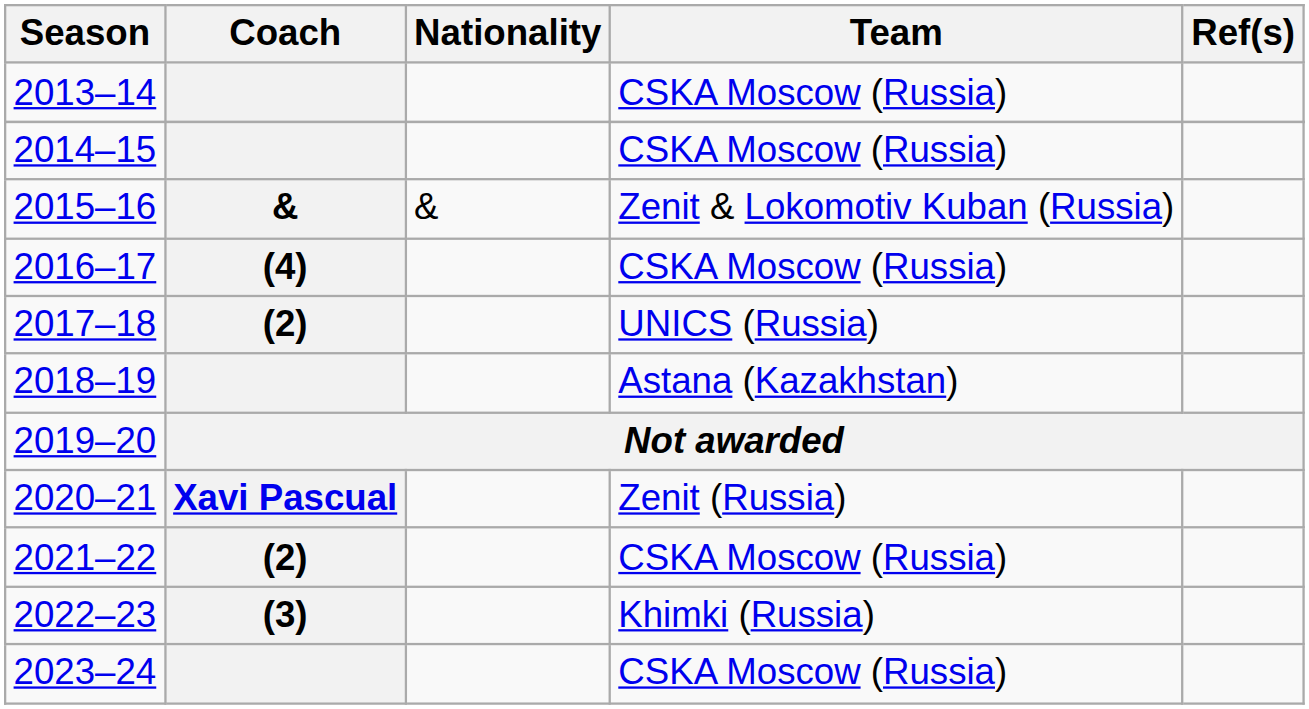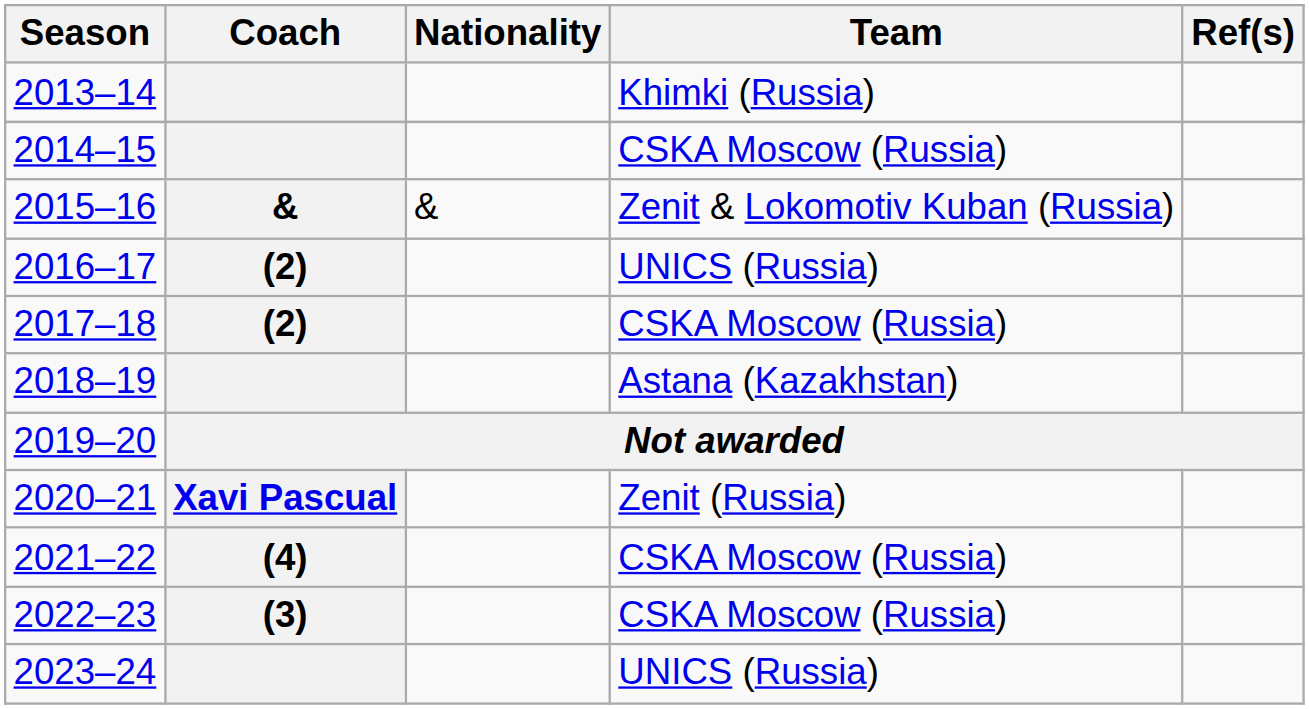 <table class="wikitable plainrowheaders sortable" summary="Season (sortable), Player (sortable), Position (sortable), Team (sortable), and References">
 <tr>
 <th scope="col">Season</th>
 <th scope="col">Coach</th>
 <th scope="col">Nationality</th>
 <th scope="col">Team</th>
 <th scope="col" class="unsortable">Ref(s)</th>
 </tr>
 <tr>
 <td style="text-align:center;"><a href='#'>2013–14</a></td>
 <th scope="row"></th>
 <td></td>
-<td><a href='#'>CSKA Moscow</a> (<a href='#'>Russia</a>)</td>
+<td><a href='#'>Khimki</a> (<a href='#'>Russia</a>)</td>
 <td style="text-align:center;"></td>
 </tr>
 <tr>
 </tr>
 <tr>
 <td style="text-align:center;"><a href='#'>2014–15</a></td>
 <th scope="row"></th>
 <td></td>
 <td><a href='#'>CSKA Moscow</a> (<a href='#'>Russia</a>)</td>
 <td style="text-align:center;"></td>
 </tr>
 <tr>
 <td style="text-align:center;"><a href='#'>2015–16</a></td>
 <th scope="row"> & </th>
 <td> &</td>
 <td><a href='#'>Zenit</a> & <a href='#'>Lokomotiv Kuban</a> (<a href='#'>Russia</a>)</td>
 <td style="text-align:center;"></td>
 </tr>
 <tr>
 <td style="text-align:center;"><a href='#'>2016–17</a></td>
-<th scope="row"> (4)</th>
+<th scope="row"> (2)</th>
 <td></td>
-<td><a href='#'>CSKA Moscow</a> (<a href='#'>Russia</a>)</td>
+<td><a href='#'>UNICS</a> (<a href='#'>Russia</a>)</td>
 <td style="text-align:center;"></td>
 </tr>
 <tr>
 <td style="text-align:center;"><a href='#'>2017–18</a></td>
 <th scope="row"> (2)</th>
 <td></td>
-<td><a href='#'>UNICS</a> (<a href='#'>Russia</a>)</td>
+<td><a href='#'>CSKA Moscow</a> (<a href='#'>Russia</a>)</td>
 <td style="text-align:center;"></td>
 </tr>
 <tr>
 <td style="text-align:center;"><a href='#'>2018–19</a></td>
 <th scope="row"></th>
 <td></td>
 <td><a href='#'>Astana</a> (<a href='#'>Kazakhstan</a>)</td>
 <td style="text-align:center;"></td>
 </tr>
 <tr>
 <td style="text-align:center;"><a href='#'>2019–20</a></td>
 <th scope="row" colspan="5" style="text-align:center;"><em>Not awarded</em> </th>
 </tr>
 <tr>
 <td style="text-align:center;"><a href='#'>2020–21</a></td>
 <th scope="row"><a href='#'>Xavi Pascual</a></th>
 <td></td>
 <td><a href='#'>Zenit</a> (<a href='#'>Russia</a>)</td>
 <td style="text-align:center;"></td>
 </tr>
 <tr>
 <td style="text-align:center;"><a href='#'>2021–22</a></td>
-<th scope="row"> (2)</th>
+<th scope="row"> (4)</th>
 <td></td>
 <td><a href='#'>CSKA Moscow</a> (<a href='#'>Russia</a>)</td>
 <td style="text-align:center;"></td>
 </tr>
 <tr>
 <td style="text-align:center;"><a href='#'>2022–23</a></td>
 <th scope="row"> (3)</th>
 <td></td>
-<td><a href='#'>Khimki</a> (<a href='#'>Russia</a>)</td>
+<td><a href='#'>CSKA Moscow</a> (<a href='#'>Russia</a>)</td>
 <td></td>
 </tr>
 <tr>
 <td style="text-align:center;"><a href='#'>2023–24</a></td>
 <th scope="row"></th>
 <td></td>
-<td><a href='#'>CSKA Moscow</a> (<a href='#'>Russia</a>)</td>
+<td><a href='#'>UNICS</a> (<a href='#'>Russia</a>)</td>
 <td align=center></td>
 </tr>
 </table>
